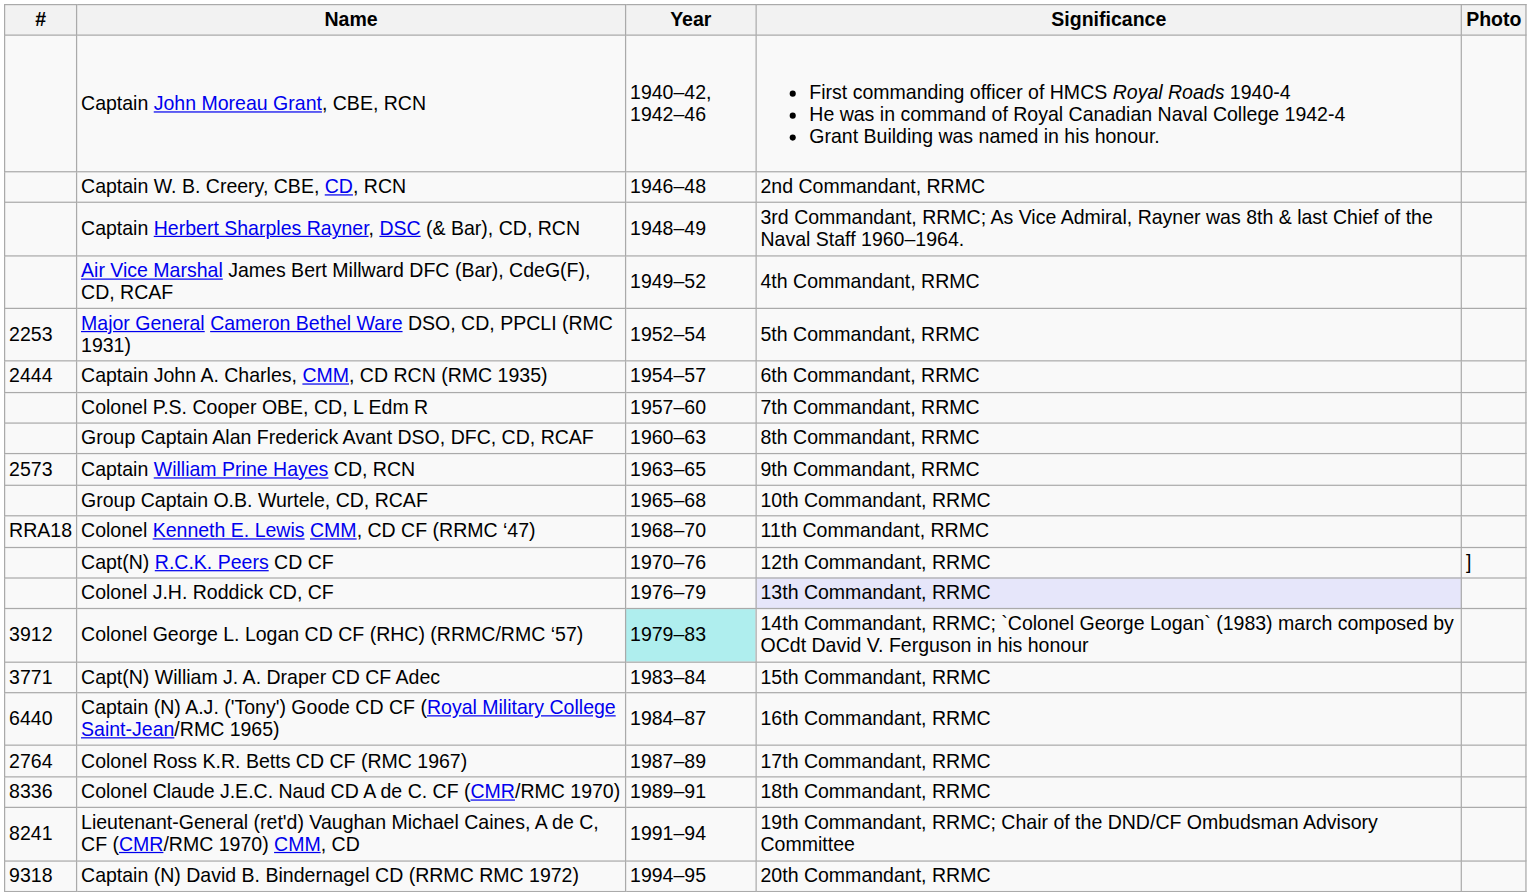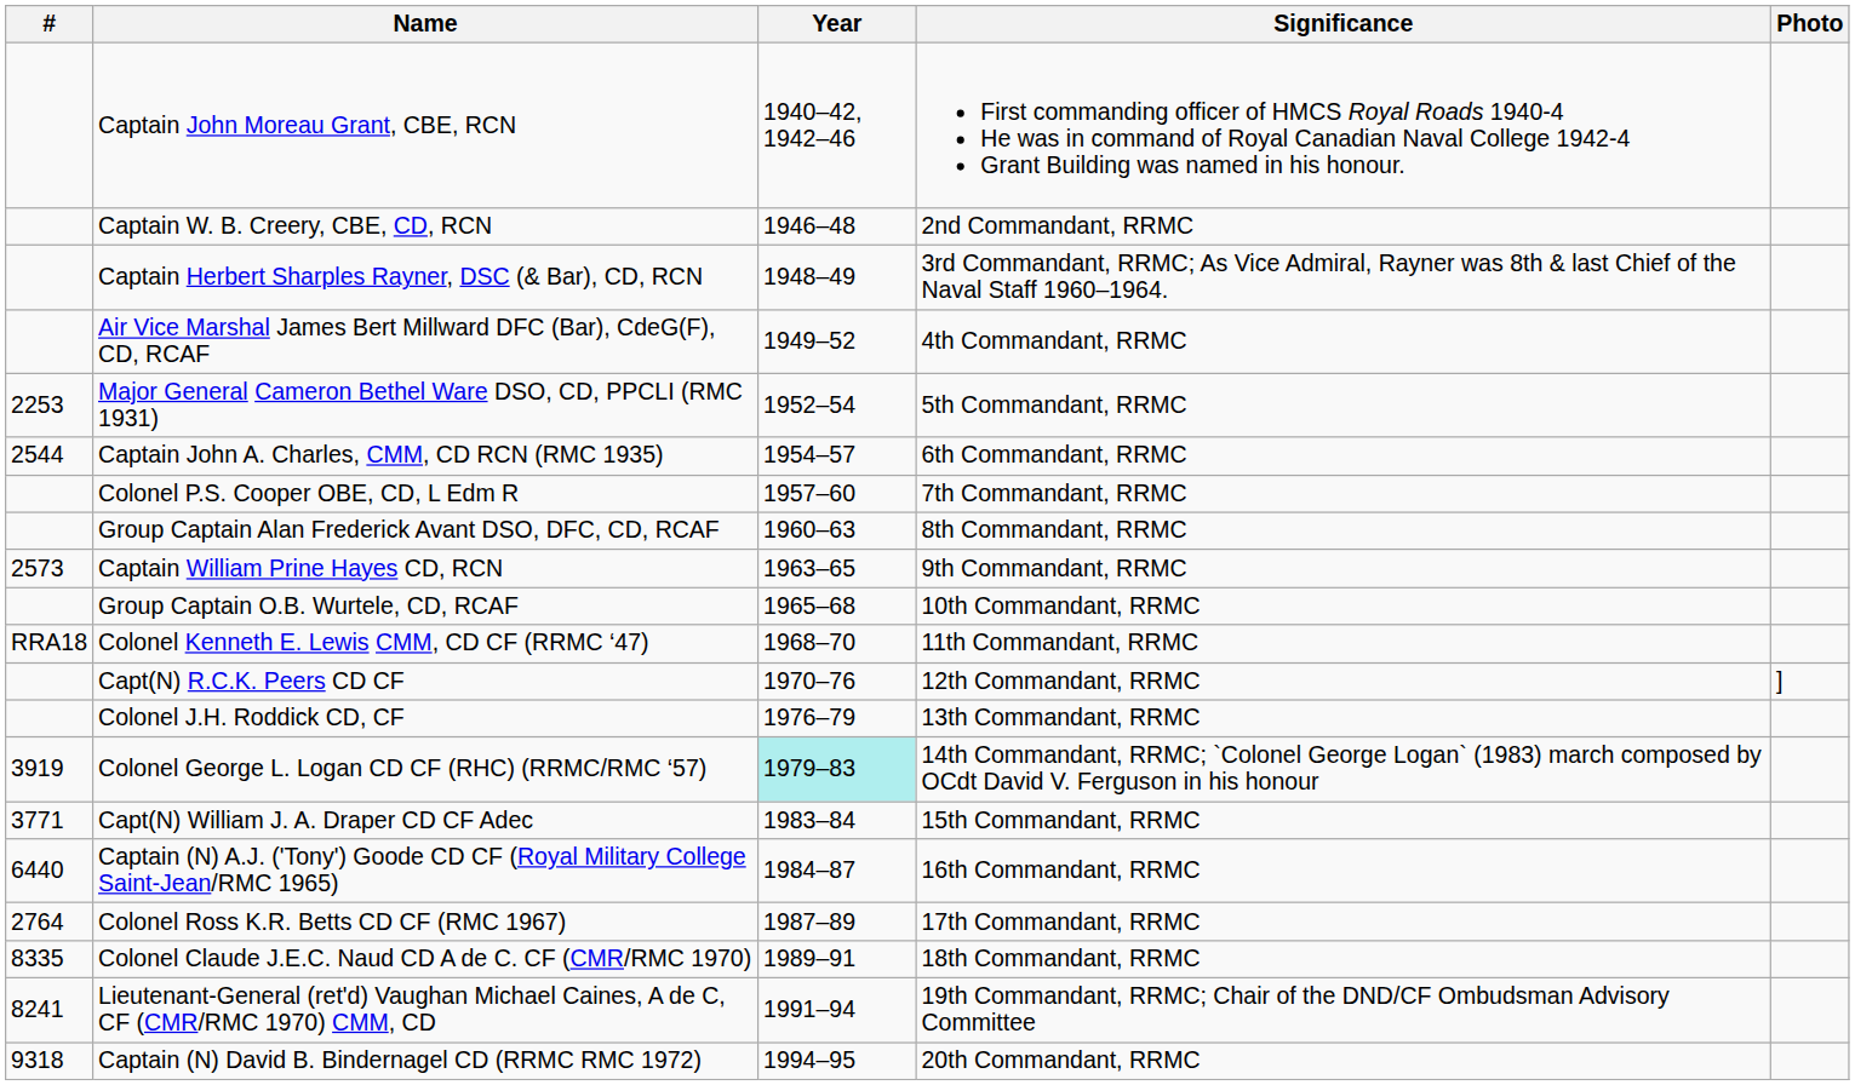 <table class="wikitable">
 <tr>
 <th>#</th>
 <th>Name</th>
 <th>Year</th>
 <th>Significance</th>
 <th>Photo</th>
 </tr>
 <tr>
 <td></td>
 <td>Captain <a href='#'>John Moreau Grant</a>, CBE, RCN</td>
 <td>1940–42, 1942–46</td>
 <td><br><ul><li>First commanding officer of HMCS <em>Royal Roads</em> 1940-4</li><li>He was in command of Royal Canadian Naval College 1942-4</li><li>Grant Building was named in his honour.</li></ul></td>
 <td></td>
 </tr>
 <tr>
 <td></td>
 <td>Captain W. B. Creery, CBE, <a href='#'>CD</a>, RCN</td>
 <td>1946–48</td>
 <td>2nd Commandant, RRMC</td>
 <td></td>
 </tr>
 <tr>
 <td></td>
 <td>Captain <a href='#'>Herbert Sharples Rayner</a>, <a href='#'>DSC</a> (& Bar), CD, RCN</td>
 <td>1948–49</td>
 <td>3rd Commandant, RRMC; As Vice Admiral, Rayner was 8th & last Chief of the Naval Staff 1960–1964.</td>
 <td></td>
 </tr>
 <tr>
 <td></td>
 <td><a href='#'>Air Vice Marshal</a> James Bert Millward DFC (Bar), CdeG(F), CD, RCAF</td>
 <td>1949–52</td>
 <td>4th Commandant, RRMC</td>
 <td></td>
 </tr>
 <tr>
 <td>2253</td>
 <td><a href='#'>Major General</a> <a href='#'>Cameron Bethel Ware</a> DSO, CD, PPCLI (RMC 1931)</td>
 <td>1952–54</td>
 <td>5th Commandant, RRMC</td>
 <td></td>
 </tr>
 <tr>
-<td>2444</td>
+<td>2544</td>
 <td>Captain John A. Charles, <a href='#'>CMM</a>, CD RCN (RMC 1935)</td>
 <td>1954–57</td>
 <td>6th Commandant, RRMC</td>
 <td></td>
 </tr>
 <tr>
 <td></td>
 <td>Colonel P.S. Cooper OBE, CD, L Edm R</td>
 <td>1957–60</td>
 <td>7th Commandant, RRMC</td>
 <td></td>
 </tr>
 <tr>
 <td></td>
 <td>Group Captain Alan Frederick Avant DSO, DFC, CD, RCAF</td>
 <td>1960–63</td>
 <td>8th Commandant, RRMC</td>
 <td></td>
 </tr>
 <tr>
 <td>2573</td>
 <td>Captain <a href='#'>William Prine Hayes</a> CD, RCN</td>
 <td>1963–65</td>
 <td>9th Commandant, RRMC</td>
 <td></td>
 </tr>
 <tr>
 <td></td>
 <td>Group Captain O.B. Wurtele, CD, RCAF</td>
 <td>1965–68</td>
 <td>10th Commandant, RRMC</td>
 <td></td>
 </tr>
 <tr>
 <td>RRA18</td>
 <td>Colonel <a href='#'>Kenneth E. Lewis</a> <a href='#'>CMM</a>, CD CF (RRMC ‘47)</td>
 <td>1968–70</td>
 <td>11th Commandant, RRMC</td>
 <td></td>
 </tr>
 <tr>
 <td></td>
 <td>Capt(N) <a href='#'>R.C.K. Peers</a> CD CF</td>
 <td>1970–76</td>
 <td>12th Commandant, RRMC</td>
 <td>]</td>
 </tr>
 <tr>
 <td></td>
 <td>Colonel J.H. Roddick CD, CF</td>
 <td>1976–79</td>
-<td style="background: lavender;">13th Commandant, RRMC</td>
+<td>13th Commandant, RRMC</td>
 <td></td>
 </tr>
 <tr>
-<td>3912</td>
+<td>3919</td>
 <td>Colonel George L. Logan CD CF (RHC) (RRMC/RMC ‘57)</td>
 <td style="background: paleturquoise;">1979–83</td>
 <td>14th Commandant, RRMC; `Colonel George Logan` (1983) march composed by OCdt David V. Ferguson in his honour</td>
 <td></td>
 </tr>
 <tr>
 <td>3771</td>
 <td>Capt(N) William J. A. Draper CD CF Adec</td>
 <td>1983–84</td>
 <td>15th Commandant, RRMC</td>
 <td></td>
 </tr>
 <tr>
 <td>6440</td>
 <td>Captain (N) A.J. ('Tony') Goode CD CF (<a href='#'>Royal Military College Saint-Jean</a>/RMC 1965)</td>
 <td>1984–87</td>
 <td>16th Commandant, RRMC</td>
 <td></td>
 </tr>
 <tr>
 <td>2764</td>
 <td>Colonel Ross K.R. Betts CD CF (RMC 1967)</td>
 <td>1987–89</td>
 <td>17th Commandant, RRMC</td>
 <td></td>
 </tr>
 <tr>
-<td>8336</td>
+<td>8335</td>
 <td>Colonel Claude J.E.C. Naud CD A de C. CF (<a href='#'>CMR</a>/RMC 1970)</td>
 <td>1989–91</td>
 <td>18th Commandant, RRMC</td>
 <td></td>
 </tr>
 <tr>
 <td>8241</td>
 <td>Lieutenant-General (ret'd) Vaughan Michael Caines, A de C, CF (<a href='#'>CMR</a>/RMC 1970) <a href='#'>CMM</a>, CD</td>
 <td>1991–94</td>
 <td>19th Commandant, RRMC; Chair of the DND/CF Ombudsman Advisory Committee</td>
 <td></td>
 </tr>
 <tr>
 <td>9318</td>
 <td>Captain (N) David B. Bindernagel CD (RRMC RMC 1972)</td>
 <td>1994–95</td>
 <td>20th Commandant, RRMC</td>
 </tr>
 </table>
